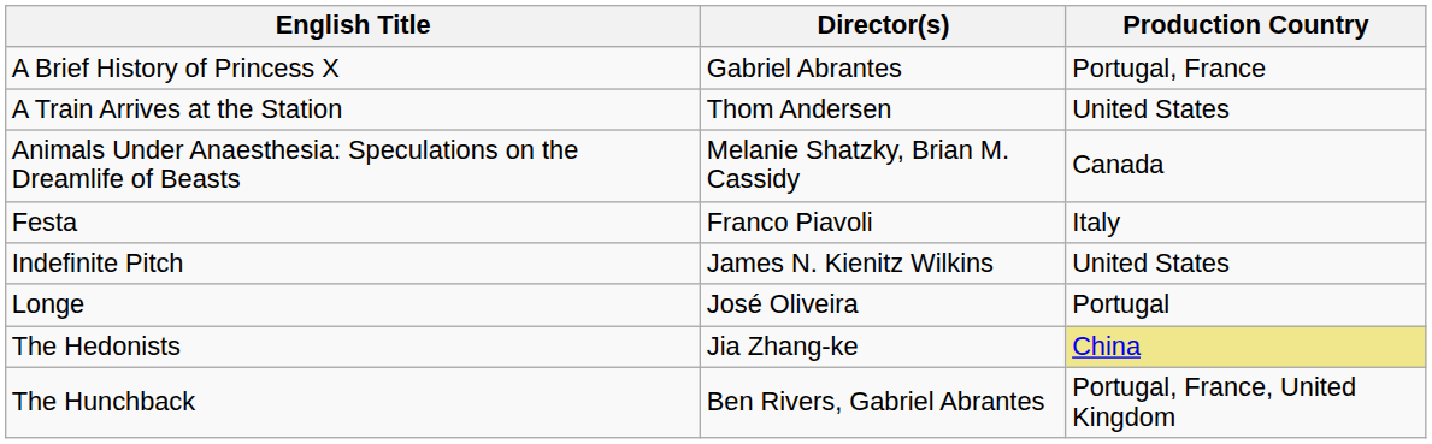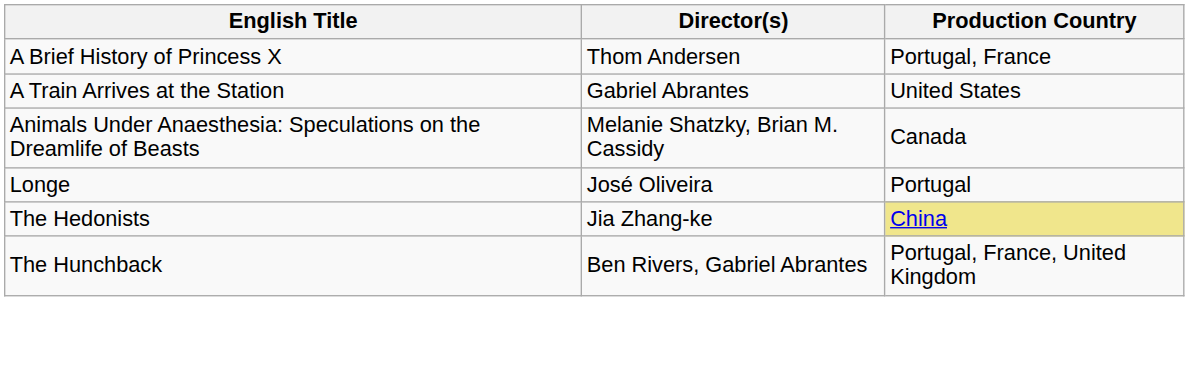 <table class="wikitable">
 <tr>
 <th>English Title</th>
 <th>Director(s)</th>
 <th>Production Country</th>
 </tr>
 <tr>
 <td>A Brief History of  Princess X</td>
-<td>Gabriel Abrantes</td>
+<td>Thom Andersen</td>
 <td>Portugal, France</td>
 </tr>
 <tr>
 <td>A Train Arrives at the Station</td>
-<td>Thom Andersen</td>
+<td>Gabriel Abrantes</td>
 <td>United States</td>
 </tr>
 <tr>
 <td>Animals Under Anaesthesia: Speculations  on the Dreamlife of Beasts</td>
 <td>Melanie Shatzky, Brian M. Cassidy</td>
 <td>Canada</td>
-</tr>
-<tr>
-<td>Festa</td>
-<td>Franco Piavoli</td>
-<td>Italy</td>
-</tr>
-<tr>
-<td>Indefinite Pitch</td>
-<td>James N. Kienitz Wilkins</td>
-<td>United States</td>
 </tr>
 <tr>
 <td>Longe</td>
 <td>José Oliveira</td>
 <td>Portugal</td>
 </tr>
 <tr>
 <td>The Hedonists</td>
 <td>Jia Zhang-ke</td>
 <td style="background: khaki;"><a href='#'>China</a></td>
 </tr>
 <tr>
 <td>The Hunchback</td>
 <td>Ben Rivers, Gabriel Abrantes</td>
 <td>Portugal, France, United Kingdom</td>
 </tr>
 </table>
